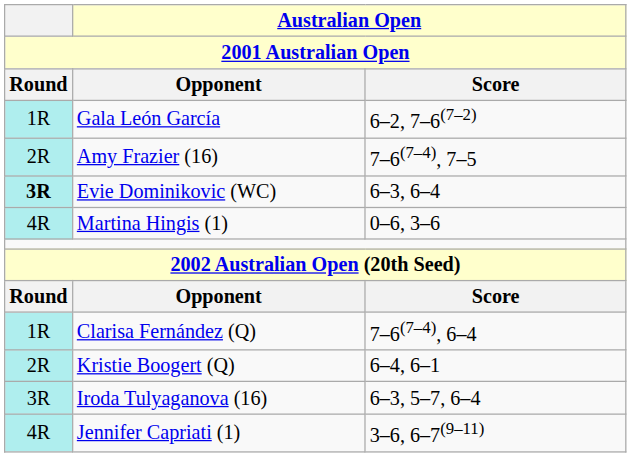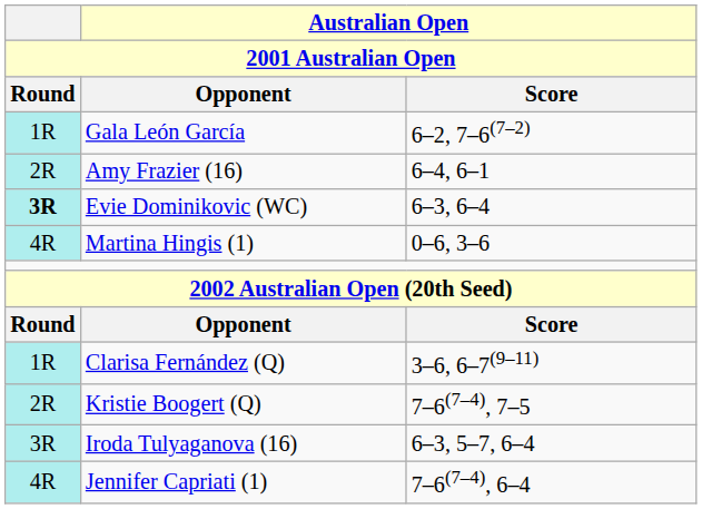 <table class="wikitable collapsible collapsed">
 <tr>
 <th></th>
 <th colspan=2 style="background:#ffc;"><a href='#'>Australian Open</a></th>
 </tr>
 <tr>
 <th colspan=3 style="background:#ffc;"><a href='#'>2001 Australian Open</a></th>
 </tr>
 <tr>
 <th>Round</th>
 <th width=225>Opponent</th>
 <th width=200>Score</th>
 </tr>
 <tr>
 <td style="text-align:center; background:#afeeee;">1R</td>
 <td> <a href='#'>Gala León García</a></td>
 <td>6–2, 7–6<sup>(7–2)</sup></td>
 </tr>
 <tr>
 <td style="text-align:center; background:#afeeee;">2R</td>
 <td> <a href='#'>Amy Frazier</a> (16)</td>
-<td>7–6<sup>(7–4)</sup>, 7–5</td>
+<td>6–4, 6–1</td>
 </tr>
 <tr>
 <td style="text-align:center; background:#afeeee;"><strong>3R</strong></td>
 <td> <a href='#'>Evie Dominikovic</a> (WC)</td>
 <td>6–3, 6–4</td>
 </tr>
 <tr>
 <td style="text-align:center; background:#afeeee;">4R</td>
 <td> <a href='#'>Martina Hingis</a> (1)</td>
 <td>0–6, 3–6</td>
 </tr>
 <tr>
 <td colspan=3></td>
 </tr>
 <tr>
 <th colspan=3 style="background:#ffc;"><a href='#'>2002 Australian Open</a> (20th Seed)</th>
 </tr>
 <tr>
 <th>Round</th>
 <th width=225>Opponent</th>
 <th width=200>Score</th>
 </tr>
 <tr>
 <td style="text-align:center; background:#afeeee;">1R</td>
 <td> <a href='#'>Clarisa Fernández</a> (Q)</td>
-<td>7–6<sup>(7–4)</sup>, 6–4</td>
+<td>3–6, 6–7<sup>(9–11)</sup></td>
 </tr>
 <tr>
 <td style="text-align:center; background:#afeeee;">2R</td>
 <td> <a href='#'>Kristie Boogert</a> (Q)</td>
-<td>6–4, 6–1</td>
+<td>7–6<sup>(7–4)</sup>, 7–5</td>
 </tr>
 <tr>
 <td style="text-align:center; background:#afeeee;">3R</td>
 <td> <a href='#'>Iroda Tulyaganova</a> (16)</td>
 <td>6–3, 5–7, 6–4</td>
 </tr>
 <tr>
 <td style="text-align:center; background:#afeeee;">4R</td>
 <td> <a href='#'>Jennifer Capriati</a> (1)</td>
-<td>3–6, 6–7<sup>(9–11)</sup></td>
+<td>7–6<sup>(7–4)</sup>, 6–4</td>
 </tr>
 </table>
